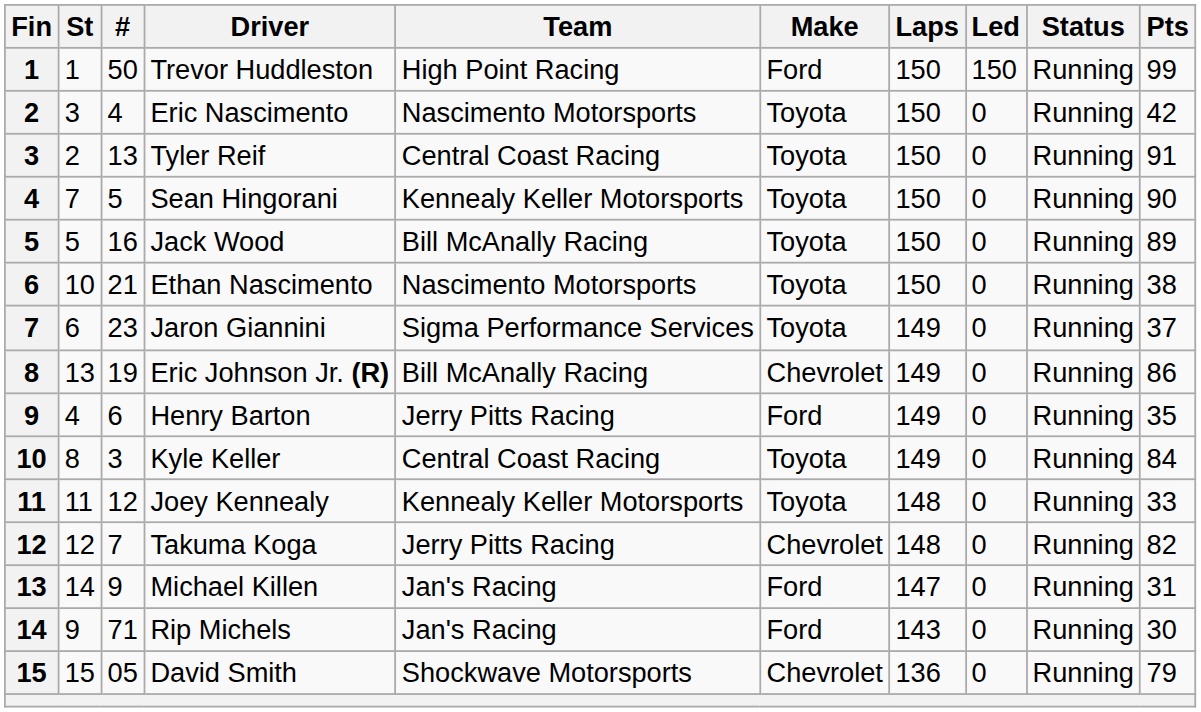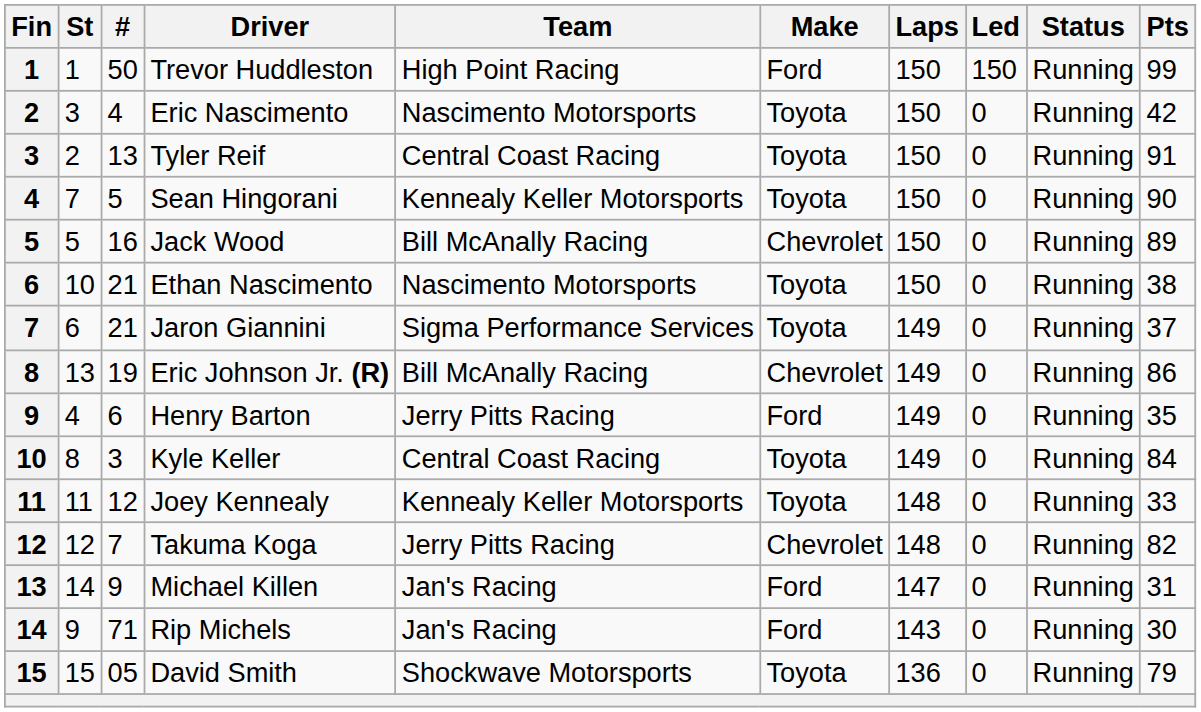 <table class="wikitable" style="font-size: 95%;">
 <tr>
 <th>Fin</th>
 <th>St</th>
 <th>#</th>
 <th>Driver</th>
 <th>Team</th>
 <th>Make</th>
 <th>Laps</th>
 <th>Led</th>
 <th>Status</th>
 <th>Pts</th>
 </tr>
 <tr>
 <th>1</th>
 <td>1</td>
 <td>50</td>
 <td>Trevor Huddleston</td>
 <td>High Point Racing</td>
 <td>Ford</td>
 <td>150</td>
 <td>150</td>
 <td>Running</td>
 <td>99</td>
 </tr>
 <tr>
 <th>2</th>
 <td>3</td>
 <td>4</td>
 <td>Eric Nascimento</td>
 <td>Nascimento Motorsports</td>
 <td>Toyota</td>
 <td>150</td>
 <td>0</td>
 <td>Running</td>
 <td>42</td>
 </tr>
 <tr>
 <th>3</th>
 <td>2</td>
 <td>13</td>
 <td>Tyler Reif</td>
 <td>Central Coast Racing</td>
 <td>Toyota</td>
 <td>150</td>
 <td>0</td>
 <td>Running</td>
 <td>91</td>
 </tr>
 <tr>
 <th>4</th>
 <td>7</td>
 <td>5</td>
 <td>Sean Hingorani</td>
 <td>Kennealy Keller Motorsports</td>
 <td>Toyota</td>
 <td>150</td>
 <td>0</td>
 <td>Running</td>
 <td>90</td>
 </tr>
 <tr>
 <th>5</th>
 <td>5</td>
 <td>16</td>
 <td>Jack Wood</td>
 <td>Bill McAnally Racing</td>
-<td>Toyota</td>
+<td>Chevrolet</td>
 <td>150</td>
 <td>0</td>
 <td>Running</td>
 <td>89</td>
 </tr>
 <tr>
 <th>6</th>
 <td>10</td>
 <td>21</td>
 <td>Ethan Nascimento</td>
 <td>Nascimento Motorsports</td>
 <td>Toyota</td>
 <td>150</td>
 <td>0</td>
 <td>Running</td>
 <td>38</td>
 </tr>
 <tr>
 <th>7</th>
 <td>6</td>
-<td>23</td>
+<td>21</td>
 <td>Jaron Giannini</td>
 <td>Sigma Performance Services</td>
 <td>Toyota</td>
 <td>149</td>
 <td>0</td>
 <td>Running</td>
 <td>37</td>
 </tr>
 <tr>
 <th>8</th>
 <td>13</td>
 <td>19</td>
 <td>Eric Johnson Jr. <strong>(R)</strong></td>
 <td>Bill McAnally Racing</td>
 <td>Chevrolet</td>
 <td>149</td>
 <td>0</td>
 <td>Running</td>
 <td>86</td>
 </tr>
 <tr>
 <th>9</th>
 <td>4</td>
 <td>6</td>
 <td>Henry Barton</td>
 <td>Jerry Pitts Racing</td>
 <td>Ford</td>
 <td>149</td>
 <td>0</td>
 <td>Running</td>
 <td>35</td>
 </tr>
 <tr>
 <th>10</th>
 <td>8</td>
 <td>3</td>
 <td>Kyle Keller</td>
 <td>Central Coast Racing</td>
 <td>Toyota</td>
 <td>149</td>
 <td>0</td>
 <td>Running</td>
 <td>84</td>
 </tr>
 <tr>
 <th>11</th>
 <td>11</td>
 <td>12</td>
 <td>Joey Kennealy</td>
 <td>Kennealy Keller Motorsports</td>
 <td>Toyota</td>
 <td>148</td>
 <td>0</td>
 <td>Running</td>
 <td>33</td>
 </tr>
 <tr>
 <th>12</th>
 <td>12</td>
 <td>7</td>
 <td>Takuma Koga</td>
 <td>Jerry Pitts Racing</td>
 <td>Chevrolet</td>
 <td>148</td>
 <td>0</td>
 <td>Running</td>
 <td>82</td>
 </tr>
 <tr>
 <th>13</th>
 <td>14</td>
 <td>9</td>
 <td>Michael Killen</td>
 <td>Jan's Racing</td>
 <td>Ford</td>
 <td>147</td>
 <td>0</td>
 <td>Running</td>
 <td>31</td>
 </tr>
 <tr>
 <th>14</th>
 <td>9</td>
 <td>71</td>
 <td>Rip Michels</td>
 <td>Jan's Racing</td>
 <td>Ford</td>
 <td>143</td>
 <td>0</td>
 <td>Running</td>
 <td>30</td>
 </tr>
 <tr>
 <th>15</th>
 <td>15</td>
 <td>05</td>
 <td>David Smith</td>
 <td>Shockwave Motorsports</td>
-<td>Chevrolet</td>
+<td>Toyota</td>
 <td>136</td>
 <td>0</td>
 <td>Running</td>
 <td>79</td>
 </tr>
 <tr>
 <th colspan="10"></th>
 </tr>
 </table>
